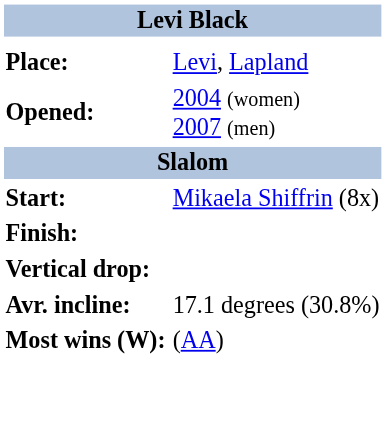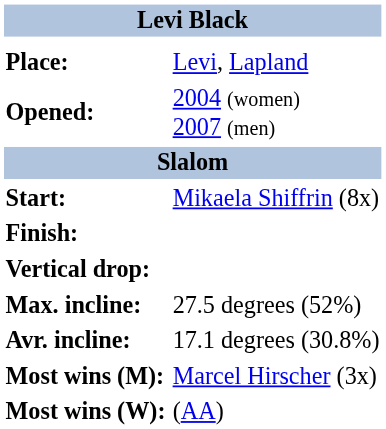 <table border=0 class="toccolours float-right" align="right" style="margin:0 0 0.5em 1em; font-size: 85%;">
 <tr>
 <th bgcolor=#b0c4de colspan=2 align="center">Levi Black</th>
 </tr>
 <tr>
 <td align="center" colspan=2></td>
 </tr>
 <tr>
 <td><strong>Place:</strong></td>
 <td> <a href='#'>Levi</a>, <a href='#'>Lapland</a></td>
 </tr>
 <tr>
 <td><strong>Opened:</strong></td>
 <td><a href='#'>2004</a> <small>(women)</small><br><a href='#'>2007</a> <small>(men)</small></td>
 </tr>
 <tr>
 <th bgcolor=#b0c4de colspan=2 align="center">Slalom</th>
 </tr>
 <tr>
 <td><strong>Start:</strong></td>
 <td> <a href='#'>Mikaela Shiffrin</a> (8x)</td>
 </tr>
 <tr>
 <td><strong>Finish:</strong></td>
 <td></td>
 </tr>
 <tr>
 <td><strong>Vertical drop:</strong></td>
 <td></td>
 </tr>
 <tr>
+<td><strong>Max. incline:</strong></td>
+<td>27.5 degrees (52%)</td>
+</tr>
+<tr>
 <td><strong>Avr. incline:</strong></td>
 <td>17.1 degrees (30.8%)</td>
+</tr>
+<tr>
+<td><strong>Most wins (M):</strong></td>
+<td> <a href='#'>Marcel Hirscher</a> (3x)</td>
 </tr>
 <tr>
 <td><strong>Most wins (W):</strong></td>
 <td> (<a href='#'>AA</a>)</td>
 </tr>
 </table>
